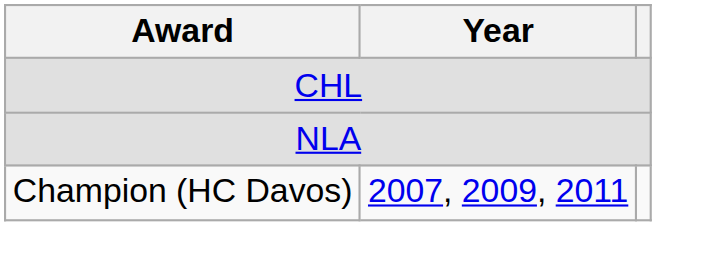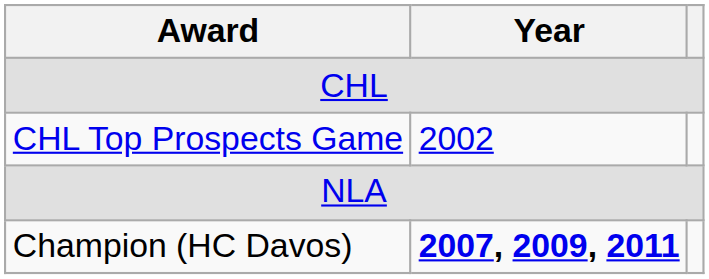 <table class="wikitable">
 <tr>
 <th>Award</th>
 <th>Year</th>
 <th></th>
 </tr>
 <tr ALIGN="center" bgcolor="#e0e0e0">
 <td colspan="3"><a href='#'>CHL</a></td>
 </tr>
+<tr>
+<td><a href='#'>CHL Top Prospects Game</a></td>
+<td><a href='#'>2002</a></td>
+<td></td>
+</tr>
 <tr ALIGN="center" bgcolor="#e0e0e0">
 <td colspan="3"><a href='#'>NLA</a></td>
 </tr>
 <tr>
 <td>Champion (HC Davos)</td>
-<td><a href='#'>2007</a>, <a href='#'>2009</a>, <a href='#'>2011</a></td>
+<td><strong><a href='#'>2007</a>, <a href='#'>2009</a>, <a href='#'>2011</a></strong></td>
 <td></td>
 </tr>
 </table>
